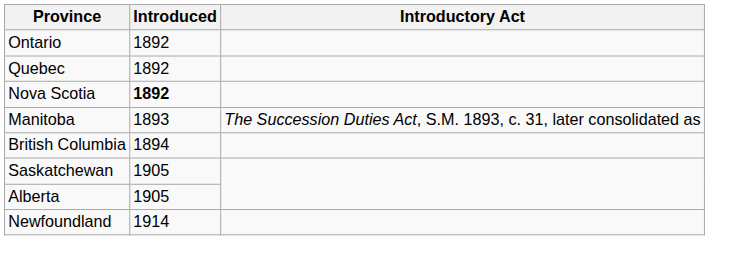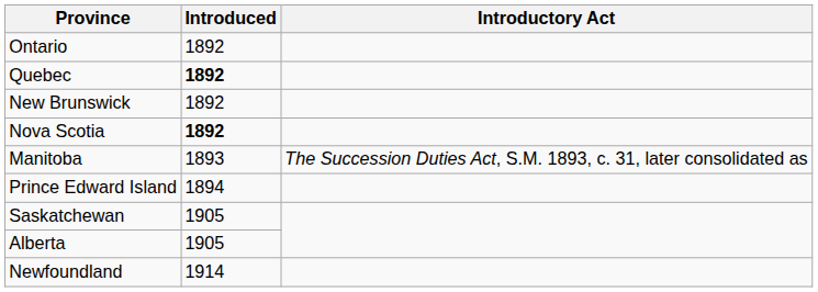 <table class="wikitable">
 <tr>
 <th>Province</th>
 <th>Introduced</th>
 <th>Introductory Act</th>
 </tr>
 <tr>
 <td>Ontario</td>
 <td>1892</td>
 <td></td>
 </tr>
 <tr>
 <td>Quebec</td>
+<td><strong>1892</strong></td>
+<td></td>
+</tr>
+<tr>
+<td>New Brunswick</td>
 <td>1892</td>
 <td></td>
 </tr>
 <tr>
 <td>Nova Scotia</td>
 <td><strong>1892</strong></td>
 <td></td>
 </tr>
 <tr>
 <td>Manitoba</td>
 <td>1893</td>
 <td><em>The Succession Duties Act</em>, S.M. 1893, c. 31, later consolidated as </td>
 </tr>
 <tr>
-<td>British Columbia</td>
+<td>Prince Edward Island</td>
 <td>1894</td>
 <td></td>
 </tr>
 <tr>
 <td>Saskatchewan</td>
 <td>1905</td>
 <td rowspan="2"></td>
 </tr>
 <tr>
 <td>Alberta</td>
 <td>1905</td>
 </tr>
 <tr>
 <td>Newfoundland</td>
 <td>1914</td>
 <td></td>
 </tr>
 </table>
